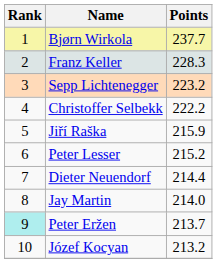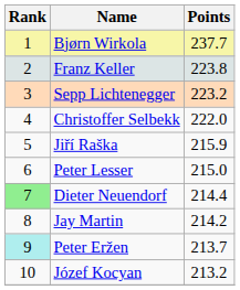 <table class="wikitable sortable">
 <tr>
 <th align=Center>Rank</th>
 <th>Name</th>
 <th>Points</th>
 </tr>
 <tr style="background:#F7F6A8">
 <td align=center>1</td>
 <td> <a href='#'>Bjørn Wirkola</a></td>
 <td align=center>237.7</td>
 </tr>
 <tr style="background: #DCE5E5;">
 <td align=center>2</td>
 <td> <a href='#'>Franz Keller</a></td>
-<td align=center>228.3</td>
+<td align=center>223.8</td>
 </tr>
 <tr style="background: #FFDAB9;">
 <td align=center>3</td>
 <td> <a href='#'>Sepp Lichtenegger</a></td>
 <td align=center>223.2</td>
 </tr>
 <tr>
 <td align=center>4</td>
 <td> <a href='#'>Christoffer Selbekk</a></td>
-<td align=center>222.2</td>
+<td align=center>222.0</td>
 </tr>
 <tr>
 <td align=center>5</td>
 <td> <a href='#'>Jiří Raška</a></td>
 <td align=center>215.9</td>
 </tr>
 <tr>
 <td align=center>6</td>
 <td> <a href='#'>Peter Lesser</a></td>
-<td align=center>215.2</td>
+<td align=center>215.0</td>
 </tr>
 <tr>
-<td align=center>7</td>
+<td align=center style="background: lightgreen;">7</td>
 <td> <a href='#'>Dieter Neuendorf</a></td>
 <td align=center>214.4</td>
 </tr>
 <tr>
 <td align=center>8</td>
 <td> <a href='#'>Jay Martin</a></td>
-<td align=center>214.0</td>
+<td align=center>214.2</td>
 </tr>
 <tr>
 <td align=center style="background: paleturquoise;">9</td>
 <td> <a href='#'>Peter Eržen</a></td>
 <td align=center>213.7</td>
 </tr>
 <tr>
 <td align=center>10</td>
 <td> <a href='#'>Józef Kocyan</a></td>
 <td align=center>213.2</td>
 </tr>
 <tr>
 </tr>
 </table>
